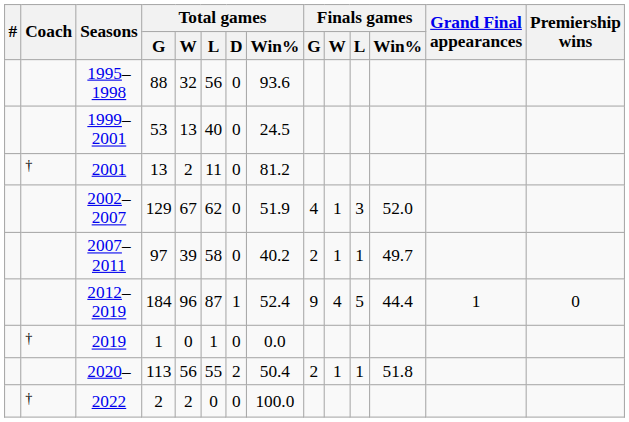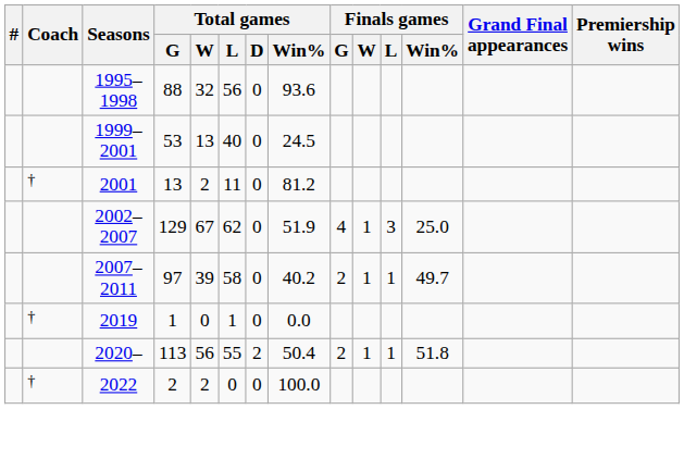 <table class="wikitable sortable" style="text-align:center" width="70%">
 <tr>
 <th rowspan=2>#</th>
 <th rowspan=2>Coach</th>
 <th rowspan=2>Seasons</th>
 <th colspan=5>Total games</th>
 <th colspan=4>Finals games</th>
 <th rowspan=2><a href='#'>Grand Final</a><br> appearances</th>
 <th rowspan=2>Premiership<br>wins</th>
 </tr>
 <tr>
 <th>G</th>
 <th>W</th>
 <th>L</th>
 <th>D</th>
 <th>Win%</th>
 <th>G</th>
 <th>W</th>
 <th>L</th>
 <th>Win%</th>
 </tr>
 <tr>
 <td align="center"></td>
 <td align="left"></td>
 <td><a href='#'>1995</a>–<a href='#'>1998</a></td>
 <td>88</td>
 <td>32</td>
 <td>56</td>
 <td>0</td>
 <td>93.6</td>
 <td></td>
 <td></td>
 <td></td>
 <td></td>
 <td></td>
 <td></td>
 </tr>
 <tr>
 <td align="center"></td>
 <td align="left"></td>
 <td><a href='#'>1999</a>–<a href='#'>2001</a></td>
 <td>53</td>
 <td>13</td>
 <td>40</td>
 <td>0</td>
 <td>24.5</td>
 <td></td>
 <td></td>
 <td></td>
 <td></td>
 <td></td>
 <td></td>
 </tr>
 <tr>
 <td align="center"></td>
 <td align="left"><sup>†</sup></td>
 <td><a href='#'>2001</a></td>
 <td>13</td>
 <td>2</td>
 <td>11</td>
 <td>0</td>
 <td>81.2</td>
 <td></td>
 <td></td>
 <td></td>
 <td></td>
 <td></td>
 <td></td>
 </tr>
 <tr>
 <td align="center"></td>
 <td align="left"></td>
 <td><a href='#'>2002</a>–<a href='#'>2007</a></td>
 <td>129</td>
 <td>67</td>
 <td>62</td>
 <td>0</td>
 <td>51.9</td>
 <td>4</td>
 <td>1</td>
 <td>3</td>
-<td>52.0</td>
+<td>25.0</td>
 <td></td>
 <td></td>
 </tr>
 <tr>
 <td align="center"></td>
 <td align="left"></td>
 <td><a href='#'>2007</a>–<a href='#'>2011</a></td>
 <td>97</td>
 <td>39</td>
 <td>58</td>
 <td>0</td>
 <td>40.2</td>
 <td>2</td>
 <td>1</td>
 <td>1</td>
 <td>49.7</td>
 <td></td>
 <td></td>
-</tr>
-<tr>
-<td align="center"></td>
-<td align="left"></td>
-<td><a href='#'>2012</a>–<a href='#'>2019</a></td>
-<td>184</td>
-<td>96</td>
-<td>87</td>
-<td>1</td>
-<td>52.4</td>
-<td>9</td>
-<td>4</td>
-<td>5</td>
-<td>44.4</td>
-<td>1</td>
-<td>0</td>
 </tr>
 <tr>
 <td align="center"></td>
 <td align="left"><sup>†</sup></td>
 <td><a href='#'>2019</a></td>
 <td>1</td>
 <td>0</td>
 <td>1</td>
 <td>0</td>
 <td>0.0</td>
 <td></td>
 <td></td>
 <td></td>
 <td></td>
 <td></td>
 <td></td>
 </tr>
 <tr>
 <td align="center"></td>
 <td align="left"></td>
 <td><a href='#'>2020</a>–</td>
 <td>113</td>
 <td>56</td>
 <td>55</td>
 <td>2</td>
 <td>50.4</td>
 <td>2</td>
 <td>1</td>
 <td>1</td>
 <td>51.8</td>
 <td></td>
 <td></td>
 </tr>
 <tr>
 <td align="center"></td>
 <td align="left"><sup>†</sup></td>
 <td><a href='#'>2022</a></td>
 <td>2</td>
 <td>2</td>
 <td>0</td>
 <td>0</td>
 <td>100.0</td>
 <td></td>
 <td></td>
 <td></td>
 <td></td>
 <td></td>
 <td></td>
 </tr>
 </table>
